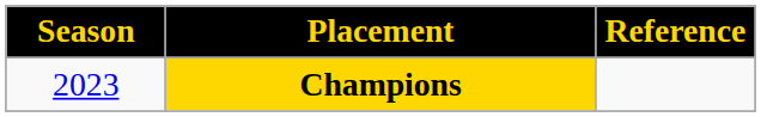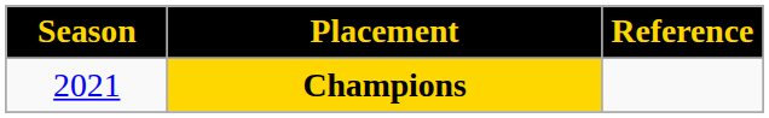 <table class="wikitable">
 <tr>
 <th width=70px  style="background: #000000; color: gold; text-align: center"><strong>Season</strong></th>
 <th width=200px style="background: #000000; color: gold; text-align: center"><strong>Placement</strong></th>
 <th width=70px style="background: #000000; color: gold; text-align: center"><strong>Reference</strong></th>
 </tr>
 <tr align=center>
-<td><a href='#'>2023</a></td>
+<td><a href='#'>2021</a></td>
 <td style="background:gold;"><strong>Champions</strong></td>
 <td></td>
 </tr>
 </table>
